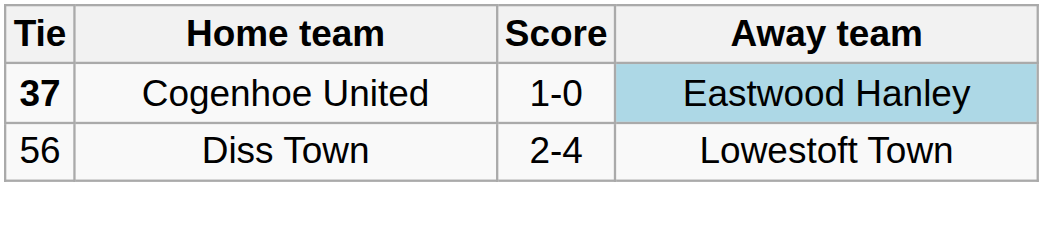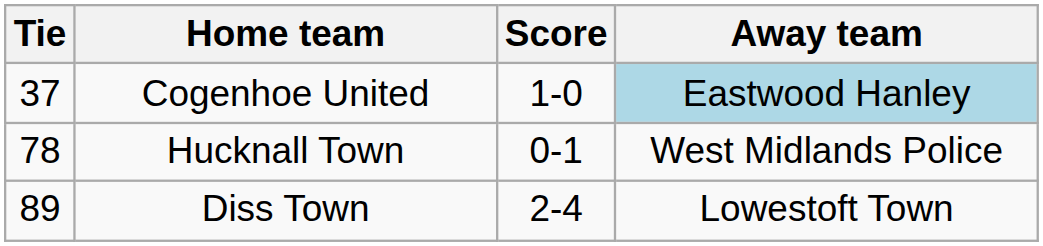 <table class="wikitable" style="text-align:center;">
 <tr>
 <th width=20>Tie</th>
 <th width=175>Home team</th>
 <th width=20>Score</th>
 <th width=175>Away team</th>
 </tr>
 <tr>
-<td><strong>37</strong></td>
+<td>37</td>
 <td>Cogenhoe United</td>
 <td>1-0</td>
 <td style="background: lightblue;">Eastwood Hanley</td>
 </tr>
 <tr>
-<td>56</td>
+<td>78</td>
+<td>Hucknall Town</td>
+<td>0-1</td>
+<td>West Midlands Police</td>
+</tr>
+<tr>
+<td>89</td>
 <td>Diss Town</td>
 <td>2-4</td>
 <td>Lowestoft Town</td>
 </tr>
 </table>
